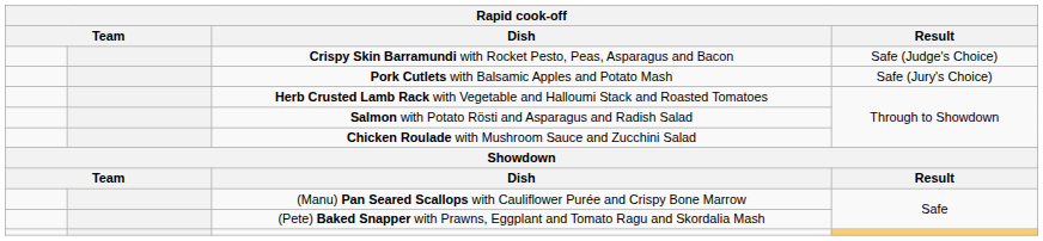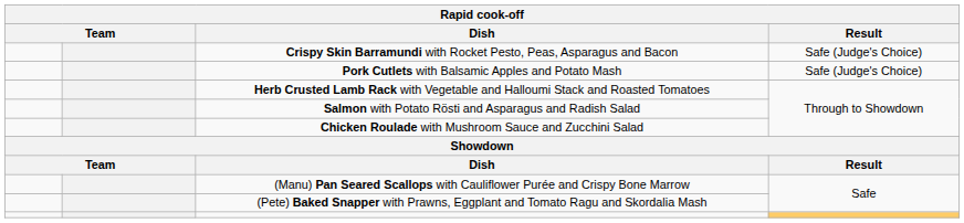 <table class="wikitable plainrowheaders" style="margin:1em auto; text-align:center; font-size:90%; width:80em;">
 <tr>
 <th colspan="4" >Rapid cook-off</th>
 </tr>
 <tr>
 <th style="width:20%;" colspan="2">Team</th>
 <th style="width:60%;">Dish</th>
 <th style="width:20%;">Result</th>
 </tr>
 <tr>
 <td></td>
 <th></th>
 <td><strong>Crispy Skin Barramundi</strong> with Rocket Pesto, Peas, Asparagus and Bacon</td>
 <td>Safe (Judge's Choice)</td>
 </tr>
 <tr>
 <td></td>
 <th></th>
 <td><strong>Pork Cutlets</strong> with Balsamic Apples and Potato Mash</td>
-<td>Safe (Jury's Choice)</td>
+<td>Safe (Judge's Choice)</td>
 </tr>
 <tr>
 <td></td>
 <th style="width:14%;"></th>
 <td><strong>Herb Crusted Lamb Rack</strong> with Vegetable and Halloumi Stack and Roasted Tomatoes</td>
 <td rowspan="3">Through to Showdown</td>
 </tr>
 <tr>
 <td></td>
 <th></th>
 <td><strong>Salmon</strong> with Potato Rösti and Asparagus and Radish Salad</td>
 </tr>
 <tr>
 <td></td>
 <th></th>
 <td><strong>Chicken Roulade</strong> with Mushroom Sauce and Zucchini Salad</td>
 </tr>
 <tr>
 <th colspan="4" >Showdown</th>
 </tr>
 <tr>
 <th style="width:20%;" colspan="2">Team</th>
 <th style="width:60%;">Dish</th>
 <th style="width:20%;">Result</th>
 </tr>
 <tr>
 <td></td>
 <th></th>
 <td>(Manu) <strong>Pan Seared Scallops</strong> with Cauliflower Purée and Crispy Bone Marrow</td>
 <td rowspan="2">Safe</td>
 </tr>
 <tr>
 <td></td>
 <th></th>
 <td>(Pete) <strong>Baked Snapper</strong> with Prawns, Eggplant and Tomato Ragu and Skordalia Mash</td>
 </tr>
 <tr>
 <td></td>
 <th></th>
 <td></td>
 <td style="background:#fc6;"></td>
 </tr>
 </table>
